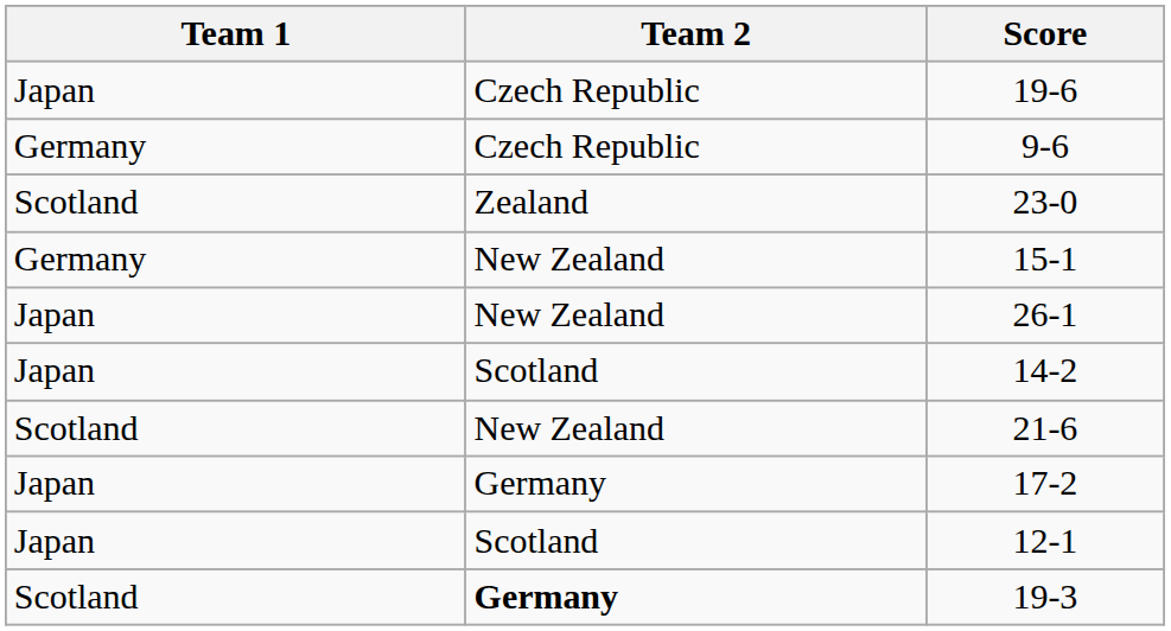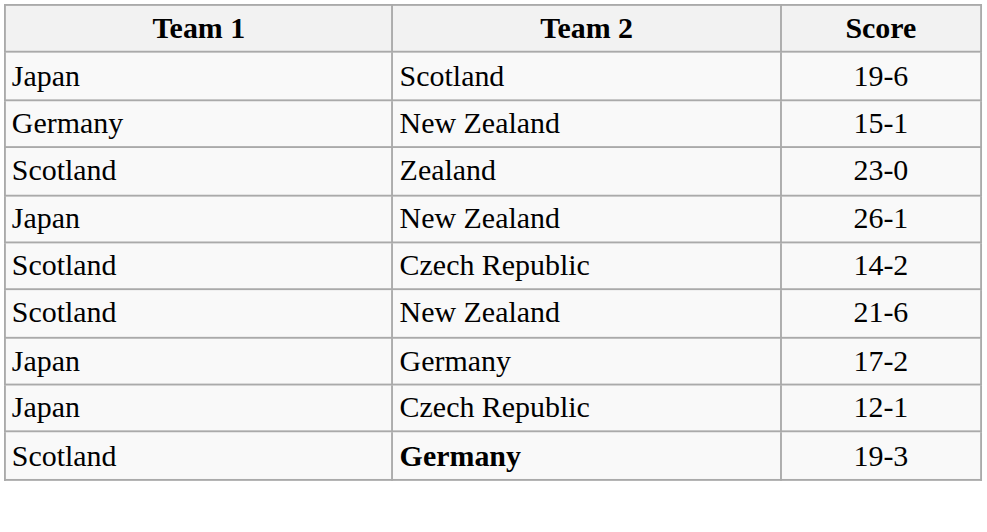 <table class="wikitable" style="font-size: 100%">
 <tr>
 <th width=200>Team 1</th>
 <th width=200>Team 2</th>
 <th width=100>Score</th>
 </tr>
 <tr>
 <td>Japan</td>
-<td>Czech Republic</td>
+<td>Scotland</td>
 <td align=center>19-6</td>
 </tr>
 <tr>
 <td>Germany</td>
-<td>Czech Republic</td>
-<td align=center>9-6</td>
+<td>New Zealand</td>
+<td align=center>15-1</td>
 </tr>
 <tr>
 <td>Scotland</td>
 <td New>Zealand</td>
 <td align=center>23-0</td>
 </tr>
 <tr>
-<td>Germany</td>
-<td>New Zealand</td>
-<td align=center>15-1</td>
-</tr>
-<tr>
 <td>Japan</td>
 <td>New Zealand</td>
 <td align=center>26-1</td>
 </tr>
 <tr>
-<td>Japan</td>
 <td>Scotland</td>
+<td>Czech Republic</td>
 <td align=center>14-2</td>
 </tr>
 <tr>
 <td>Scotland</td>
 <td>New Zealand</td>
 <td align=center>21-6</td>
 </tr>
 <tr>
 <td>Japan</td>
 <td>Germany</td>
 <td align=center>17-2</td>
 </tr>
 <tr>
 <td>Japan</td>
-<td>Scotland</td>
+<td>Czech Republic</td>
 <td align=center>12-1</td>
 </tr>
 <tr>
 <td>Scotland</td>
 <td><strong>Germany</strong></td>
 <td align=center>19-3</td>
 </tr>
 </table>
